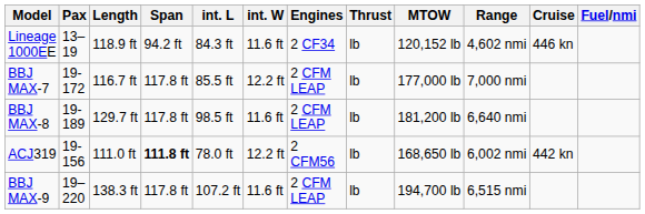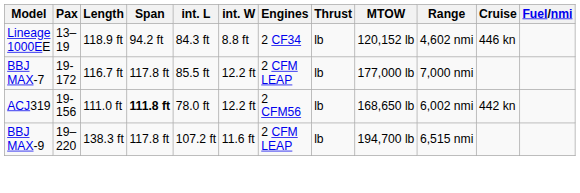 <table class="wikitable sortable">
 <tr>
 <th>Model</th>
 <th>Pax</th>
 <th>Length</th>
 <th>Span</th>
 <th>int. L</th>
 <th>int. W</th>
 <th>Engines</th>
 <th>Thrust</th>
 <th>MTOW</th>
 <th>Range</th>
 <th>Cruise</th>
 <th><a href='#'>Fuel</a>/<a href='#'>nmi</a></th>
 </tr>
 <tr>
 <td><a href='#'>Lineage 1000E</a>E</td>
 <td>13–19</td>
 <td>118.9 ft</td>
 <td>94.2 ft</td>
 <td>84.3 ft</td>
-<td>11.6 ft</td>
+<td>8.8 ft</td>
 <td>2 <a href='#'>CF34</a></td>
 <td> lb</td>
 <td>120,152 lb</td>
 <td>4,602 nmi</td>
 <td>446 kn</td>
 <td></td>
 </tr>
 <tr>
 <td><a href='#'>BBJ MAX</a>-7</td>
 <td>19-172</td>
 <td>116.7 ft</td>
 <td>117.8 ft</td>
 <td>85.5 ft</td>
 <td>12.2 ft</td>
 <td>2 <a href='#'>CFM LEAP</a></td>
 <td> lb</td>
 <td>177,000 lb</td>
 <td>7,000 nmi</td>
-<td></td>
-<td></td>
-</tr>
-<tr>
-<td><a href='#'>BBJ MAX</a>-8</td>
-<td>19-189</td>
-<td>129.7 ft</td>
-<td>117.8 ft</td>
-<td>98.5 ft</td>
-<td>11.6 ft</td>
-<td>2 <a href='#'>CFM LEAP</a></td>
-<td> lb</td>
-<td>181,200 lb</td>
-<td>6,640 nmi</td>
 <td></td>
 <td></td>
 </tr>
 <tr>
 <td><a href='#'>ACJ</a>319</td>
 <td>19-156</td>
 <td>111.0 ft</td>
 <td><strong>111.8 ft</strong></td>
 <td>78.0 ft</td>
 <td>12.2 ft</td>
 <td>2 <a href='#'>CFM56</a></td>
 <td> lb</td>
 <td>168,650 lb</td>
 <td>6,002 nmi</td>
 <td>442 kn</td>
 <td></td>
 </tr>
 <tr>
 <td><a href='#'>BBJ MAX</a>-9</td>
 <td>19–220</td>
 <td>138.3 ft</td>
 <td>117.8 ft</td>
 <td>107.2 ft</td>
 <td>11.6 ft</td>
 <td>2 <a href='#'>CFM LEAP</a></td>
 <td> lb</td>
 <td>194,700 lb</td>
 <td>6,515 nmi</td>
 <td></td>
 <td></td>
 </tr>
 </table>
